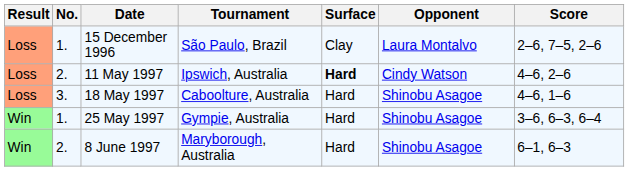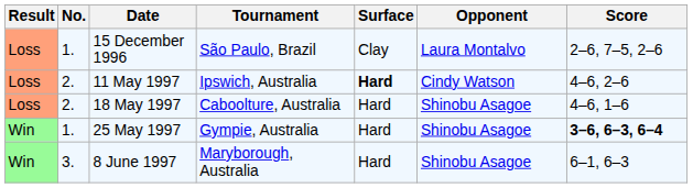 <table class="sortable wikitable">
 <tr>
 <th>Result</th>
 <th>No.</th>
 <th width=105>Date</th>
 <th width=160>Tournament</th>
 <th>Surface</th>
 <th width=150>Opponent</th>
 <th width=120 class="unsortable">Score</th>
 </tr>
 <tr style="background:#f0f8ff;">
 <td style="background:#ffa07a;">Loss</td>
 <td>1.</td>
 <td>15 December 1996</td>
 <td><a href='#'>São Paulo</a>, Brazil</td>
 <td>Clay</td>
 <td> <a href='#'>Laura Montalvo</a></td>
 <td>2–6, 7–5, 2–6</td>
 </tr>
 <tr style="background:#f0f8ff;">
 <td style="background:#ffa07a;">Loss</td>
 <td>2.</td>
 <td>11 May 1997</td>
 <td><a href='#'>Ipswich</a>, Australia</td>
 <td><strong>Hard</strong></td>
 <td> <a href='#'>Cindy Watson</a></td>
 <td>4–6, 2–6</td>
 </tr>
 <tr bgcolor="#f0f8ff">
 <td style="background:#ffa07a;">Loss</td>
-<td>3.</td>
+<td>2.</td>
 <td>18 May 1997</td>
 <td><a href='#'>Caboolture</a>, Australia</td>
 <td>Hard</td>
 <td> <a href='#'>Shinobu Asagoe</a></td>
 <td>4–6, 1–6</td>
 </tr>
 <tr bgcolor="#f0f8ff">
 <td style="background:#98fb98;">Win</td>
 <td>1.</td>
 <td>25 May 1997</td>
 <td><a href='#'>Gympie</a>, Australia</td>
 <td>Hard</td>
 <td> <a href='#'>Shinobu Asagoe</a></td>
-<td>3–6, 6–3, 6–4</td>
+<td><strong>3–6, 6–3, 6–4</strong></td>
 </tr>
 <tr bgcolor="#f0f8ff">
 <td style="background:#98fb98;">Win</td>
-<td>2.</td>
+<td>3.</td>
 <td>8 June 1997</td>
 <td><a href='#'>Maryborough</a>, Australia</td>
 <td>Hard</td>
 <td> <a href='#'>Shinobu Asagoe</a></td>
 <td>6–1, 6–3</td>
 </tr>
 </table>
